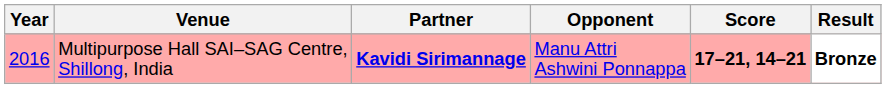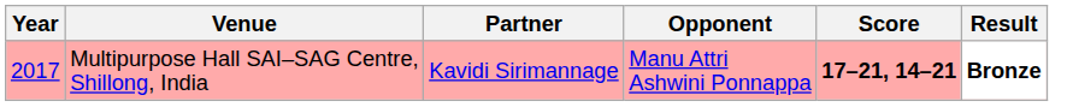 <table class="sortable wikitable" style="font-size: 90%;">
 <tr>
 <th>Year</th>
 <th>Venue</th>
 <th>Partner</th>
 <th>Opponent</th>
 <th>Score</th>
 <th>Result</th>
 </tr>
 <tr style="background:#FFAAAA">
-<td align="center"><a href='#'>2016</a></td>
+<td align="center"><a href='#'>2017</a></td>
 <td align="left">Multipurpose Hall SAI–SAG Centre,<br><a href='#'>Shillong</a>, India</td>
-<td align="left"><strong> <a href='#'>Kavidi Sirimannage</a></strong></td>
+<td align="left"> <a href='#'>Kavidi Sirimannage</a></td>
 <td align="left"> <a href='#'>Manu Attri</a><br> <a href='#'>Ashwini Ponnappa</a></td>
 <td align="left"><strong>17–21, 14–21</strong></td>
 <td style="text-align:left; background:white"> <strong>Bronze</strong></td>
 </tr>
 </table>
